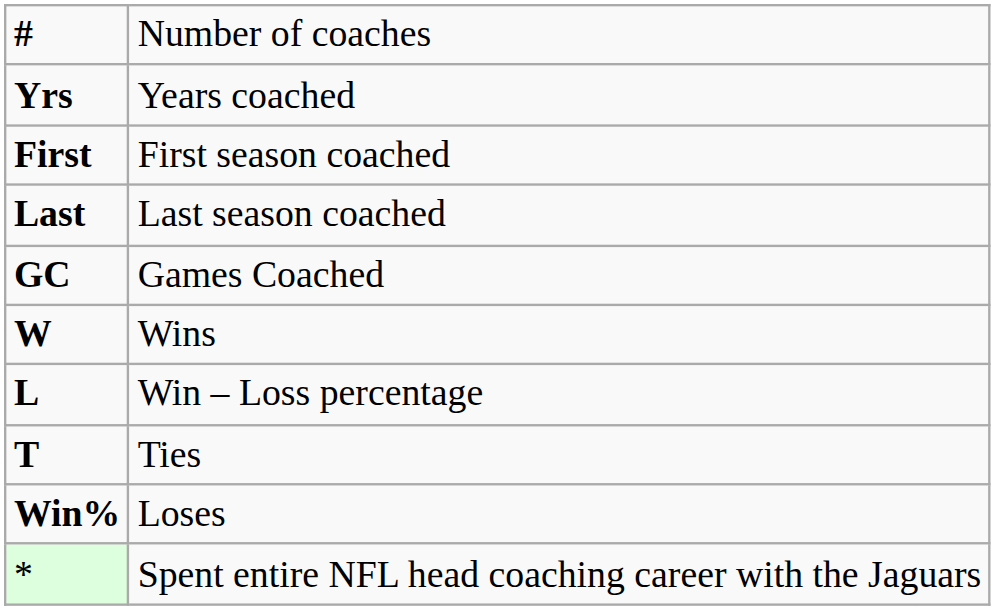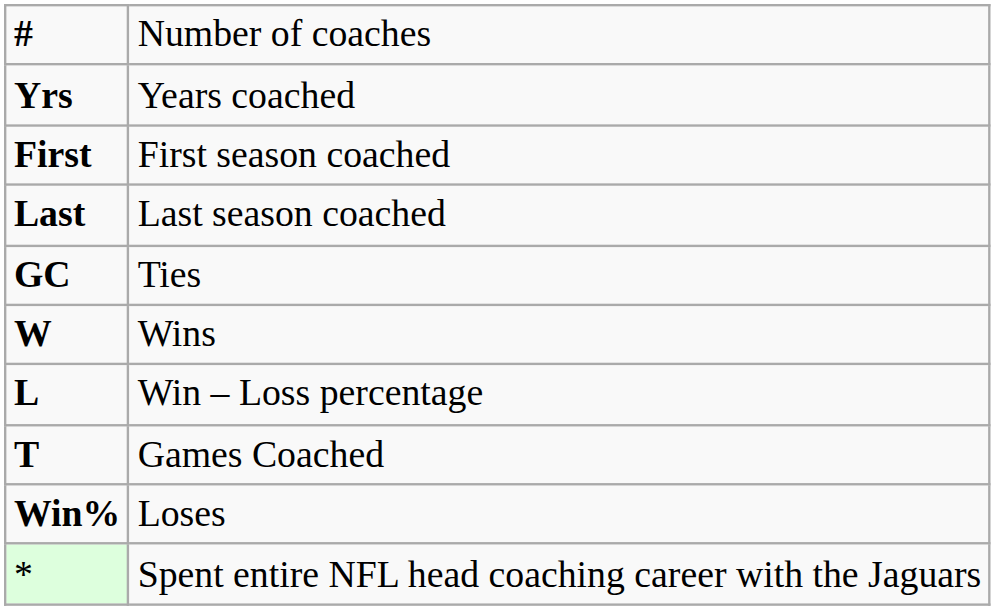 <table class="wikitable">
 <tr>
 <td><strong>#</strong></td>
 <td>Number of coaches</td>
 </tr>
 <tr>
 <td><strong>Yrs</strong></td>
 <td>Years coached</td>
 </tr>
 <tr>
 <td><strong>First</strong></td>
 <td>First season coached</td>
 </tr>
 <tr>
 <td><strong>Last</strong></td>
 <td>Last season coached</td>
 </tr>
 <tr>
 <td><strong>GC</strong></td>
-<td>Games Coached</td>
+<td>Ties</td>
 </tr>
 <tr>
 <td><strong>W</strong></td>
 <td>Wins</td>
 </tr>
 <tr>
 <td><strong>L</strong></td>
 <td>Win – Loss percentage<br></td>
 </tr>
 <tr>
 <td><strong>T</strong></td>
-<td>Ties</td>
+<td>Games Coached</td>
 </tr>
 <tr>
 <td><strong>Win%</strong></td>
 <td>Loses</td>
 </tr>
 <tr>
 <td style="background-color:#ddffdd">*</td>
 <td>Spent entire NFL head coaching career with the Jaguars</td>
 </tr>
 </table>
